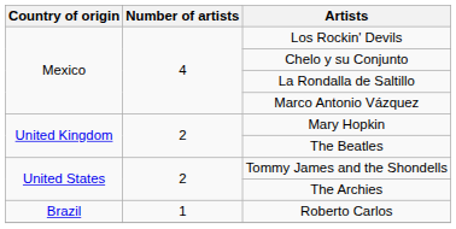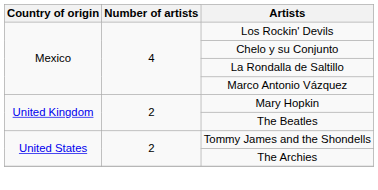 <table class="wikitable">
 <tr>
 <th>Country of origin</th>
 <th>Number of artists</th>
 <th>Artists</th>
 </tr>
 <tr>
 <td align="center" rowspan="4">Mexico</td>
 <td align="center" rowspan="4">4</td>
 <td align="center">Los Rockin' Devils</td>
 </tr>
 <tr>
 <td align="center">Chelo y su Conjunto</td>
 </tr>
 <tr>
 <td align="center">La Rondalla de Saltillo</td>
 </tr>
 <tr>
 <td align="center">Marco Antonio Vázquez</td>
 </tr>
 <tr>
 <td align="center" rowspan="2"><a href='#'>United Kingdom</a></td>
 <td align="center" rowspan="2">2</td>
 <td align="center">Mary Hopkin</td>
 </tr>
 <tr>
 <td align="center">The Beatles</td>
 </tr>
 <tr>
 <td align="center" rowspan="2"><a href='#'>United States</a></td>
 <td align="center" rowspan="2">2</td>
 <td align="center">Tommy James and the Shondells</td>
 </tr>
 <tr>
 <td align="center">The Archies</td>
 </tr>
 <tr>
-<td align="center"><a href='#'>Brazil</a></td>
-<td align="center">1</td>
-<td align="center">Roberto Carlos</td>
-</tr>
-<tr>
 </tr>
 </table>
